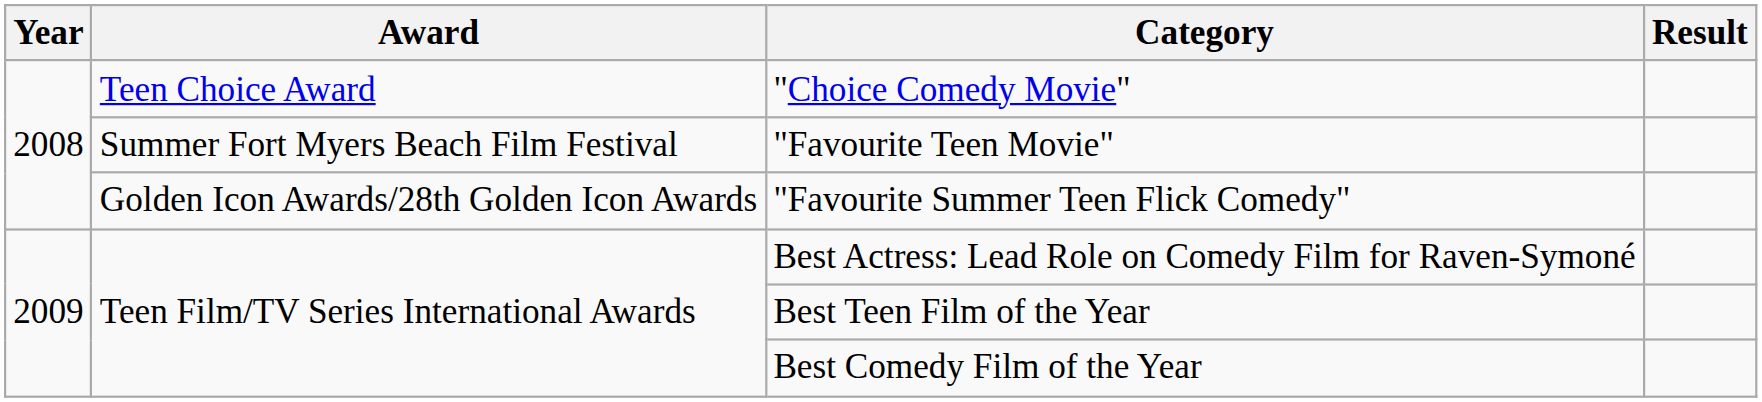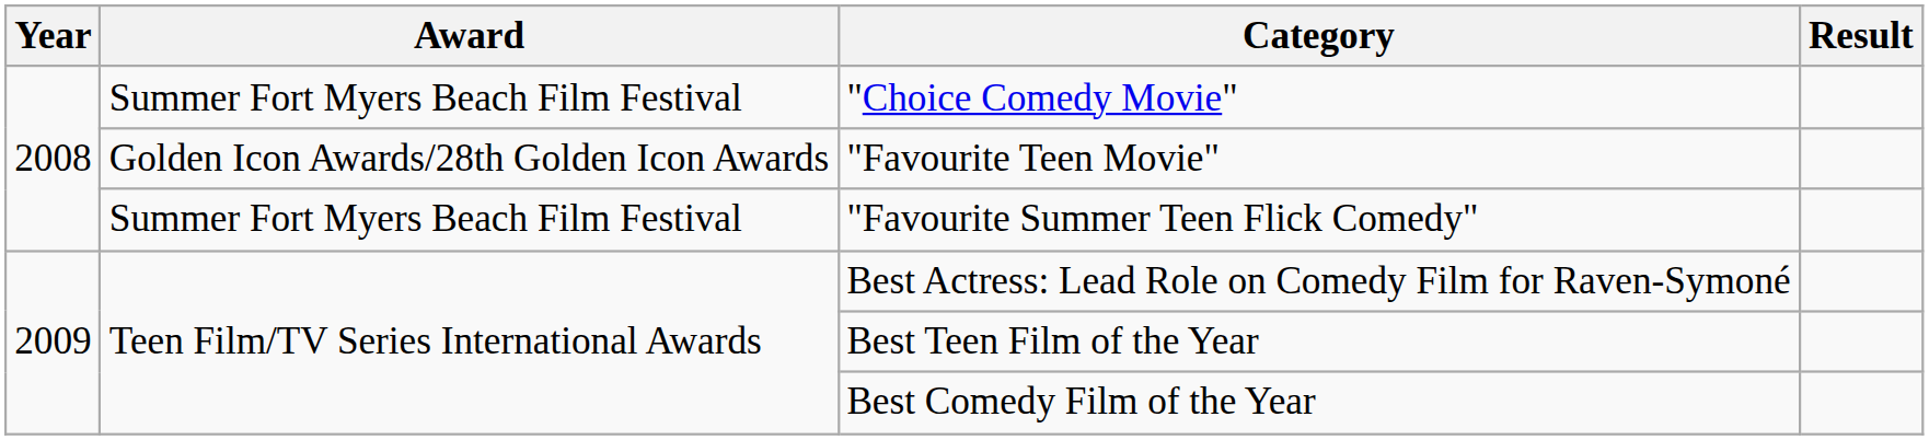 <table class="wikitable">
 <tr>
 <th>Year</th>
 <th>Award</th>
 <th>Category</th>
 <th>Result</th>
 </tr>
 <tr>
 <td rowspan="3">2008</td>
-<td><a href='#'>Teen Choice Award</a></td>
+<td>Summer Fort Myers Beach Film Festival</td>
 <td>"<a href='#'>Choice Comedy Movie</a>"</td>
 <td></td>
 </tr>
 <tr>
-<td>Summer Fort Myers Beach Film Festival</td>
+<td>Golden Icon Awards/28th Golden Icon Awards</td>
 <td>"Favourite Teen Movie"</td>
 <td></td>
 </tr>
 <tr>
-<td>Golden Icon Awards/28th Golden Icon Awards</td>
+<td>Summer Fort Myers Beach Film Festival</td>
 <td>"Favourite Summer Teen Flick Comedy"</td>
 <td></td>
 </tr>
 <tr>
 <td rowspan="3">2009</td>
 <td rowspan="3">Teen Film/TV Series International Awards</td>
 <td>Best Actress: Lead Role on Comedy Film for Raven-Symoné</td>
 <td></td>
 </tr>
 <tr>
 <td>Best Teen Film of the Year</td>
 <td></td>
 </tr>
 <tr>
 <td>Best Comedy Film of the Year</td>
 <td></td>
 </tr>
 </table>
